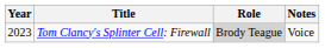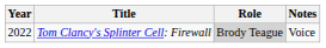 <table class="wikitable">
 <tr>
 <th>Year</th>
 <th>Title</th>
 <th>Role</th>
 <th>Notes</th>
 </tr>
 <tr>
-<td>2023</td>
+<td>2022</td>
 <td><em><a href='#'>Tom Clancy's Splinter Cell</a>: Firewall</em></td>
 <td style="background: lightgrey;">Brody Teague</td>
 <td>Voice</td>
 </tr>
 </table>
